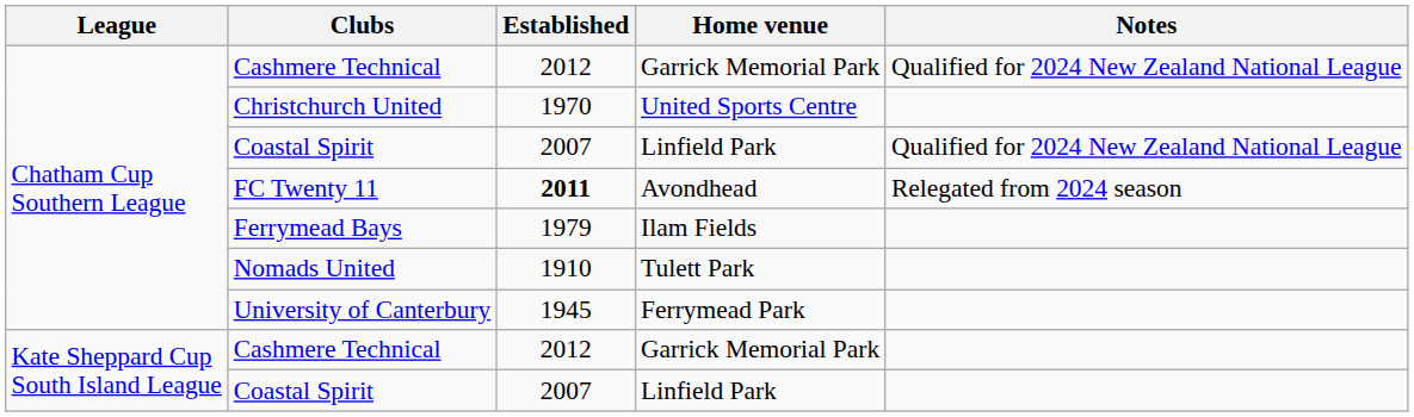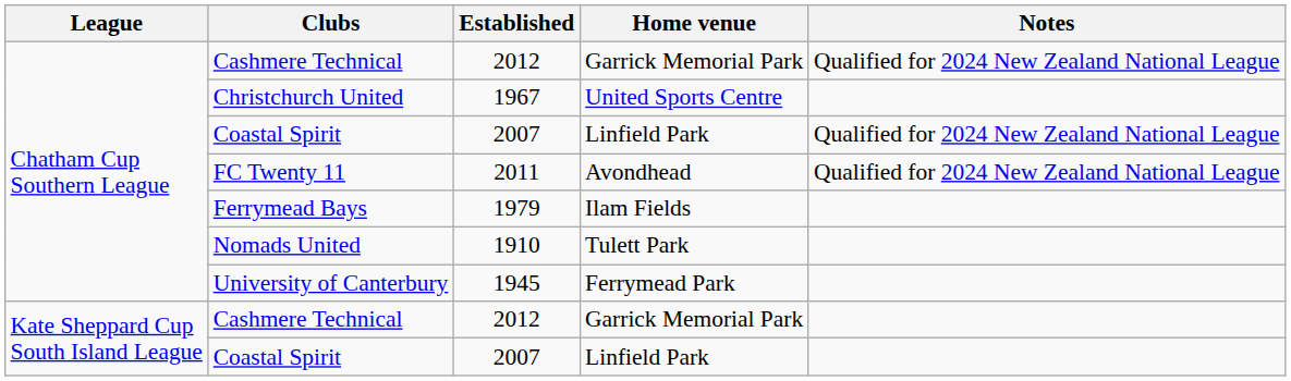 <table class="wikitable sortable">
 <tr>
 <th>League</th>
 <th>Clubs</th>
 <th>Established</th>
 <th>Home venue</th>
 <th>Notes</th>
 </tr>
 <tr>
 <td rowspan=7><a href='#'>Chatham Cup</a><br><a href='#'>Southern League</a></td>
 <td><a href='#'>Cashmere Technical</a></td>
 <td style="text-align:center;">2012</td>
 <td>Garrick Memorial Park</td>
 <td>Qualified for <a href='#'>2024 New Zealand National League</a></td>
 </tr>
 <tr>
 <td><a href='#'>Christchurch United</a></td>
-<td style="text-align:center;">1970</td>
+<td style="text-align:center;">1967</td>
 <td><a href='#'>United Sports Centre</a></td>
 <td></td>
 </tr>
 <tr>
 <td><a href='#'>Coastal Spirit</a></td>
 <td style="text-align:center;">2007</td>
 <td>Linfield Park</td>
 <td>Qualified for <a href='#'>2024 New Zealand National League</a></td>
 </tr>
 <tr>
 <td><a href='#'>FC Twenty 11</a></td>
-<td style="text-align:center;"><strong>2011</strong></td>
+<td style="text-align:center;">2011</td>
 <td>Avondhead</td>
-<td>Relegated from <a href='#'>2024</a> season</td>
+<td>Qualified for <a href='#'>2024 New Zealand National League</a></td>
 </tr>
 <tr>
 <td><a href='#'>Ferrymead Bays</a></td>
 <td style="text-align:center;">1979</td>
 <td>Ilam Fields</td>
 <td></td>
 </tr>
 <tr>
 <td><a href='#'>Nomads United</a></td>
 <td style="text-align:center;">1910</td>
 <td>Tulett Park</td>
 <td></td>
 </tr>
 <tr>
 <td><a href='#'>University of Canterbury</a></td>
 <td style="text-align:center;">1945</td>
 <td>Ferrymead Park</td>
 <td></td>
 </tr>
 <tr>
 <td rowspan=2><a href='#'>Kate Sheppard Cup</a><br><a href='#'>South Island League</a></td>
 <td><a href='#'>Cashmere Technical</a></td>
 <td style="text-align:center;">2012</td>
 <td>Garrick Memorial Park</td>
 <td></td>
 </tr>
 <tr>
 <td><a href='#'>Coastal Spirit</a></td>
 <td style="text-align:center;">2007</td>
 <td>Linfield Park</td>
 <td></td>
 </tr>
 </table>
